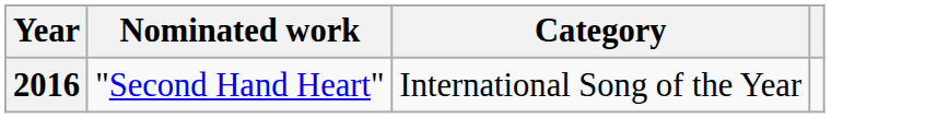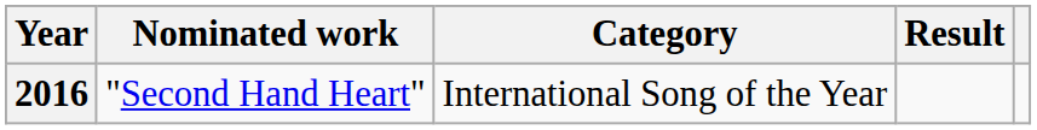 <table class="wikitable plainrowheaders">
 <tr>
 <th>Year</th>
 <th>Nominated work</th>
 <th>Category</th>
+<th>Result</th>
 <th></th>
 </tr>
 <tr>
 <th scope="row">2016</th>
 <td>"<a href='#'>Second Hand Heart</a>"</td>
 <td>International Song of the Year</td>
+<td></td>
 <td align="center"></td>
 </tr>
 </table>
